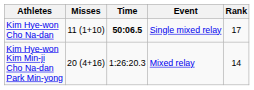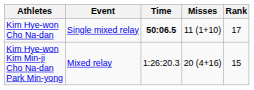 <table class="wikitable" style="font-size:90%">
 <tr>
 <th>Athletes</th>
+<th>Event</th>
+<th>Time</th>
 <th>Misses</th>
-<th>Time</th>
-<th>Event</th>
 <th>Rank</th>
 </tr>
 <tr align=center>
 <td align=left><a href='#'>Kim Hye-won</a><br><a href='#'>Cho Na-dan</a></td>
+<td align=left><a href='#'>Single mixed relay</a></td>
+<td><strong>50:06.5</strong></td>
 <td>11 (1+10)</td>
-<td><strong>50:06.5</strong></td>
-<td align=left><a href='#'>Single mixed relay</a></td>
 <td>17</td>
 </tr>
 <tr align=center>
 <td align=left><a href='#'>Kim Hye-won</a><br><a href='#'>Kim Min-ji</a><br><a href='#'>Cho Na-dan</a><br><a href='#'>Park Min-yong</a></td>
+<td align=left><a href='#'>Mixed relay</a></td>
+<td>1:26:20.3</td>
 <td>20 (4+16)</td>
-<td>1:26:20.3</td>
-<td align=left><a href='#'>Mixed relay</a></td>
-<td>14</td>
+<td>15</td>
 </tr>
 </table>
